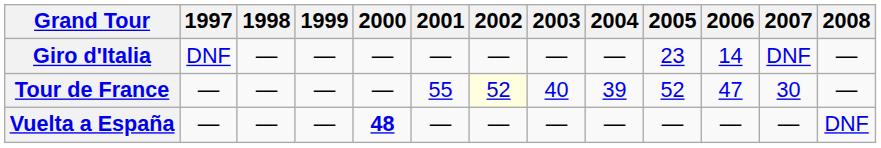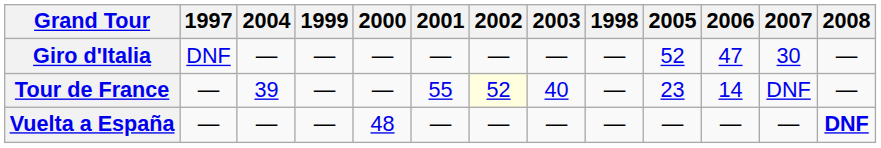 <table class="wikitable plainrowheaders">
 <tr>
 <th scope="col"><a href='#'>Grand Tour</a></th>
 <th scope="col">1997</th>
-<th scope="col">1998</th>
+<th scope="col">2004</th>
 <th scope="col">1999</th>
 <th scope="col">2000</th>
 <th scope="col">2001</th>
 <th scope="col">2002</th>
 <th scope="col">2003</th>
-<th scope="col">2004</th>
+<th scope="col">1998</th>
 <th scope="col">2005</th>
 <th scope="col">2006</th>
 <th scope="col">2007</th>
 <th scope="col">2008</th>
 </tr>
 <tr style="text-align:center;">
 <th scope="row"> <a href='#'>Giro d'Italia</a></th>
 <td><a href='#'>DNF</a></td>
 <td>—</td>
 <td>—</td>
 <td>—</td>
 <td>—</td>
 <td>—</td>
 <td>—</td>
 <td>—</td>
-<td><a href='#'>23</a></td>
-<td><a href='#'>14</a></td>
-<td><a href='#'>DNF</a></td>
+<td><a href='#'>52</a></td>
+<td><a href='#'>47</a></td>
+<td><a href='#'>30</a></td>
 <td>—</td>
 </tr>
 <tr style="text-align:center;">
 <th scope="row"> <a href='#'>Tour de France</a></th>
 <td>—</td>
-<td>—</td>
+<td><a href='#'>39</a></td>
 <td>—</td>
 <td>—</td>
 <td><a href='#'>55</a></td>
 <td style="background: lightyellow;"><a href='#'>52</a></td>
 <td><a href='#'>40</a></td>
-<td><a href='#'>39</a></td>
-<td><a href='#'>52</a></td>
-<td><a href='#'>47</a></td>
-<td><a href='#'>30</a></td>
+<td>—</td>
+<td><a href='#'>23</a></td>
+<td><a href='#'>14</a></td>
+<td><a href='#'>DNF</a></td>
 <td>—</td>
 </tr>
 <tr style="text-align:center;">
 <th scope="row"> <a href='#'>Vuelta a España</a></th>
 <td>—</td>
 <td>—</td>
 <td>—</td>
-<td><strong><a href='#'>48</a></strong></td>
+<td><a href='#'>48</a></td>
 <td>—</td>
 <td>—</td>
 <td>—</td>
 <td>—</td>
 <td>—</td>
 <td>—</td>
 <td>—</td>
-<td><a href='#'>DNF</a></td>
+<td><strong><a href='#'>DNF</a></strong></td>
 </tr>
 </table>
